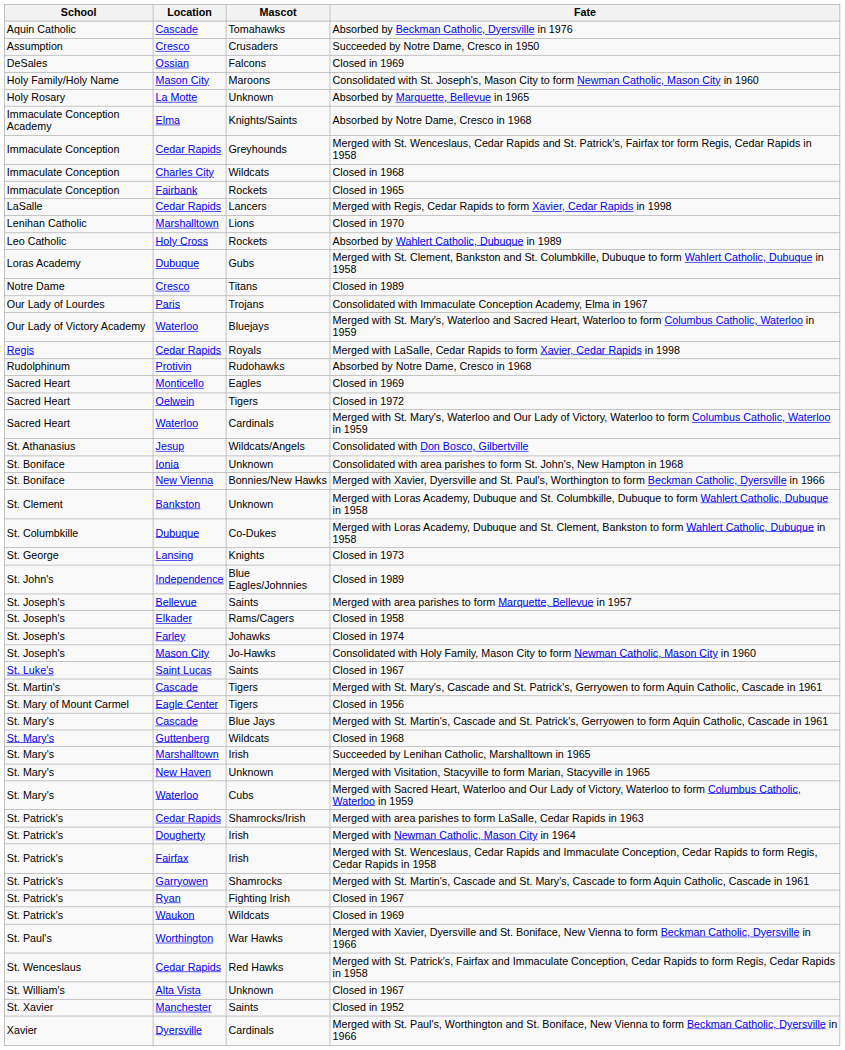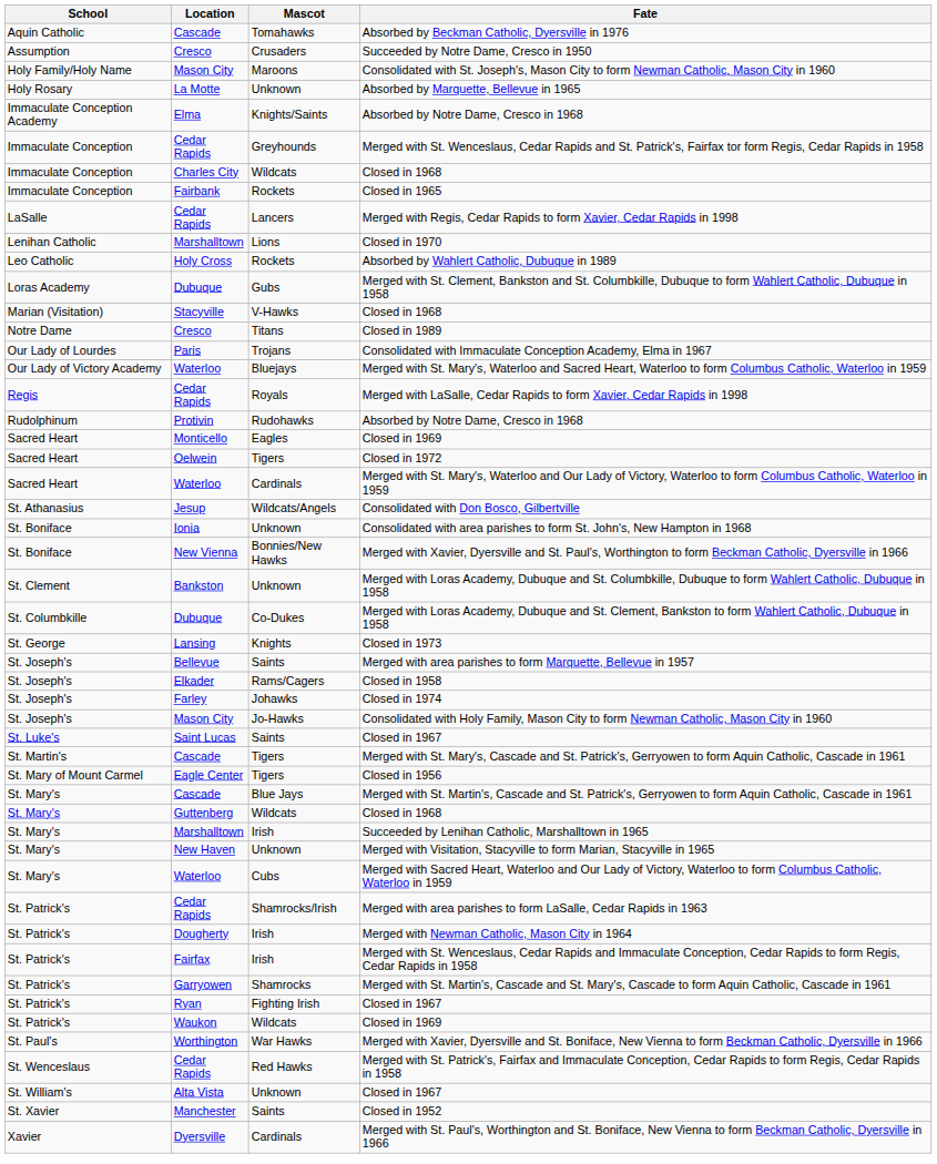 <table class="wikitable" border="1">
 <tr>
 <th>School</th>
 <th>Location</th>
 <th>Mascot</th>
 <th>Fate</th>
 </tr>
 <tr>
 <td>Aquin Catholic</td>
 <td><a href='#'>Cascade</a></td>
 <td>Tomahawks</td>
 <td>Absorbed by <a href='#'>Beckman Catholic, Dyersville</a> in 1976</td>
 </tr>
 <tr>
 <td>Assumption</td>
 <td><a href='#'>Cresco</a></td>
 <td>Crusaders</td>
 <td>Succeeded by Notre Dame, Cresco in 1950</td>
-</tr>
-<tr>
-<td>DeSales</td>
-<td><a href='#'>Ossian</a></td>
-<td>Falcons</td>
-<td>Closed in 1969</td>
 </tr>
 <tr>
 <td>Holy Family/Holy Name</td>
 <td><a href='#'>Mason City</a></td>
 <td>Maroons</td>
 <td>Consolidated with St. Joseph's, Mason City to form <a href='#'>Newman Catholic, Mason City</a> in 1960</td>
 </tr>
 <tr>
 <td>Holy Rosary</td>
 <td><a href='#'>La Motte</a></td>
 <td>Unknown</td>
 <td>Absorbed by <a href='#'>Marquette, Bellevue</a> in 1965</td>
 </tr>
 <tr>
 <td>Immaculate Conception Academy</td>
 <td><a href='#'>Elma</a></td>
 <td>Knights/Saints</td>
 <td>Absorbed by Notre Dame, Cresco in 1968</td>
 </tr>
 <tr>
 <td>Immaculate Conception</td>
 <td><a href='#'>Cedar Rapids</a></td>
 <td>Greyhounds</td>
 <td>Merged with St. Wenceslaus, Cedar Rapids and St. Patrick's, Fairfax tor form Regis, Cedar Rapids in 1958</td>
 </tr>
 <tr>
 <td>Immaculate Conception</td>
 <td><a href='#'>Charles City</a></td>
 <td>Wildcats</td>
 <td>Closed in 1968</td>
 </tr>
 <tr>
 <td>Immaculate Conception</td>
 <td><a href='#'>Fairbank</a></td>
 <td>Rockets</td>
 <td>Closed in 1965</td>
 </tr>
 <tr>
 <td>LaSalle</td>
 <td><a href='#'>Cedar Rapids</a></td>
 <td>Lancers</td>
 <td>Merged with Regis, Cedar Rapids to form <a href='#'>Xavier, Cedar Rapids</a> in 1998</td>
 </tr>
 <tr>
 <td>Lenihan Catholic</td>
 <td><a href='#'>Marshalltown</a></td>
 <td>Lions</td>
 <td>Closed in 1970</td>
 </tr>
 <tr>
 <td>Leo Catholic</td>
 <td><a href='#'>Holy Cross</a></td>
 <td>Rockets</td>
 <td>Absorbed by <a href='#'>Wahlert Catholic, Dubuque</a> in 1989</td>
 </tr>
 <tr>
 <td>Loras Academy</td>
 <td><a href='#'>Dubuque</a></td>
 <td>Gubs</td>
 <td>Merged with St. Clement, Bankston and St. Columbkille, Dubuque to form <a href='#'>Wahlert Catholic, Dubuque</a> in 1958</td>
+</tr>
+<tr>
+<td>Marian (Visitation)</td>
+<td><a href='#'>Stacyville</a></td>
+<td>V-Hawks</td>
+<td>Closed in 1968</td>
 </tr>
 <tr>
 <td>Notre Dame</td>
 <td><a href='#'>Cresco</a></td>
 <td>Titans</td>
 <td>Closed in 1989</td>
 </tr>
 <tr>
 <td>Our Lady of Lourdes</td>
 <td><a href='#'>Paris</a></td>
 <td>Trojans</td>
 <td>Consolidated with Immaculate Conception Academy, Elma in 1967</td>
 </tr>
 <tr>
 <td>Our Lady of Victory Academy</td>
 <td><a href='#'>Waterloo</a></td>
 <td>Bluejays</td>
 <td>Merged with St. Mary's, Waterloo and Sacred Heart, Waterloo to form <a href='#'>Columbus Catholic, Waterloo</a> in 1959</td>
 </tr>
 <tr>
 <td><a href='#'>Regis</a></td>
 <td><a href='#'>Cedar Rapids</a></td>
 <td>Royals</td>
 <td>Merged with LaSalle, Cedar Rapids to form <a href='#'>Xavier, Cedar Rapids</a> in 1998</td>
 </tr>
 <tr>
 <td>Rudolphinum</td>
 <td><a href='#'>Protivin</a></td>
 <td>Rudohawks</td>
 <td>Absorbed by Notre Dame, Cresco in 1968</td>
 </tr>
 <tr>
 <td>Sacred Heart</td>
 <td><a href='#'>Monticello</a></td>
 <td>Eagles</td>
 <td>Closed in 1969</td>
 </tr>
 <tr>
 <td>Sacred Heart</td>
 <td><a href='#'>Oelwein</a></td>
 <td>Tigers</td>
 <td>Closed in 1972</td>
 </tr>
 <tr>
 <td>Sacred Heart</td>
 <td><a href='#'>Waterloo</a></td>
 <td>Cardinals</td>
 <td>Merged with St. Mary's, Waterloo and Our Lady of Victory, Waterloo to form <a href='#'>Columbus Catholic, Waterloo</a> in 1959</td>
 </tr>
 <tr>
 <td>St. Athanasius</td>
 <td><a href='#'>Jesup</a></td>
 <td>Wildcats/Angels</td>
 <td>Consolidated with <a href='#'>Don Bosco, Gilbertville</a></td>
 </tr>
 <tr>
 <td>St. Boniface</td>
 <td><a href='#'>Ionia</a></td>
 <td>Unknown</td>
 <td>Consolidated with area parishes to form St. John's, New Hampton in 1968</td>
 </tr>
 <tr>
 <td>St. Boniface</td>
 <td><a href='#'>New Vienna</a></td>
 <td>Bonnies/New Hawks</td>
 <td>Merged with Xavier, Dyersville and St. Paul's, Worthington to form <a href='#'>Beckman Catholic, Dyersville</a> in 1966</td>
 </tr>
 <tr>
 <td>St. Clement</td>
 <td><a href='#'>Bankston</a></td>
 <td>Unknown</td>
 <td>Merged with Loras Academy, Dubuque and St. Columbkille, Dubuque to form <a href='#'>Wahlert Catholic, Dubuque</a> in 1958</td>
 </tr>
 <tr>
 <td>St. Columbkille</td>
 <td><a href='#'>Dubuque</a></td>
 <td>Co-Dukes</td>
 <td>Merged with Loras Academy, Dubuque and St. Clement, Bankston to form <a href='#'>Wahlert Catholic, Dubuque</a> in 1958</td>
 </tr>
 <tr>
 <td>St. George</td>
 <td><a href='#'>Lansing</a></td>
 <td>Knights</td>
 <td>Closed in 1973</td>
-</tr>
-<tr>
-<td>St. John's</td>
-<td><a href='#'>Independence</a></td>
-<td>Blue Eagles/Johnnies</td>
-<td>Closed in 1989</td>
 </tr>
 <tr>
 <td>St. Joseph's</td>
 <td><a href='#'>Bellevue</a></td>
 <td>Saints</td>
 <td>Merged with area parishes to form <a href='#'>Marquette, Bellevue</a> in 1957</td>
 </tr>
 <tr>
 <td>St. Joseph's</td>
 <td><a href='#'>Elkader</a></td>
 <td>Rams/Cagers</td>
 <td>Closed in 1958</td>
 </tr>
 <tr>
 <td>St. Joseph's</td>
 <td><a href='#'>Farley</a></td>
 <td>Johawks</td>
 <td>Closed in 1974</td>
 </tr>
 <tr>
 <td>St. Joseph's</td>
 <td><a href='#'>Mason City</a></td>
 <td>Jo-Hawks</td>
 <td>Consolidated with Holy Family, Mason City to form <a href='#'>Newman Catholic, Mason City</a> in 1960</td>
 </tr>
 <tr>
 <td><a href='#'>St. Luke's</a></td>
 <td><a href='#'>Saint Lucas</a></td>
 <td>Saints</td>
 <td>Closed in 1967</td>
 </tr>
 <tr>
 <td>St. Martin's</td>
 <td><a href='#'>Cascade</a></td>
 <td>Tigers</td>
 <td>Merged with St. Mary's, Cascade and St. Patrick's, Gerryowen to form Aquin Catholic, Cascade in 1961</td>
 </tr>
 <tr>
 <td>St. Mary of Mount Carmel</td>
 <td><a href='#'>Eagle Center</a></td>
 <td>Tigers</td>
 <td>Closed in 1956</td>
 </tr>
 <tr>
 <td>St. Mary's</td>
 <td><a href='#'>Cascade</a></td>
 <td>Blue Jays</td>
 <td>Merged with St. Martin's, Cascade and St. Patrick's, Gerryowen to form Aquin Catholic, Cascade in 1961</td>
 </tr>
 <tr>
 <td><a href='#'>St. Mary's</a></td>
 <td><a href='#'>Guttenberg</a></td>
 <td>Wildcats</td>
 <td>Closed in 1968</td>
 </tr>
 <tr>
 <td>St. Mary's</td>
 <td><a href='#'>Marshalltown</a></td>
 <td>Irish</td>
 <td>Succeeded by Lenihan Catholic, Marshalltown in 1965</td>
 </tr>
 <tr>
 <td>St. Mary's</td>
 <td><a href='#'>New Haven</a></td>
 <td>Unknown</td>
 <td>Merged with Visitation, Stacyville to form Marian, Stacyville in 1965</td>
 </tr>
 <tr>
 <td>St. Mary's</td>
 <td><a href='#'>Waterloo</a></td>
 <td>Cubs</td>
 <td>Merged with Sacred Heart, Waterloo and Our Lady of Victory, Waterloo to form <a href='#'>Columbus Catholic, Waterloo</a> in 1959</td>
 </tr>
 <tr>
 <td>St. Patrick's</td>
 <td><a href='#'>Cedar Rapids</a></td>
 <td>Shamrocks/Irish</td>
 <td>Merged with area parishes to form LaSalle, Cedar Rapids in 1963</td>
 </tr>
 <tr>
 <td>St. Patrick's</td>
 <td><a href='#'>Dougherty</a></td>
 <td>Irish</td>
 <td>Merged with <a href='#'>Newman Catholic, Mason City</a> in 1964</td>
 </tr>
 <tr>
 <td>St. Patrick's</td>
 <td><a href='#'>Fairfax</a></td>
 <td>Irish</td>
 <td>Merged with St. Wenceslaus, Cedar Rapids and Immaculate Conception, Cedar Rapids to form Regis, Cedar Rapids in 1958</td>
 </tr>
 <tr>
 <td>St. Patrick's</td>
 <td><a href='#'>Garryowen</a></td>
 <td>Shamrocks</td>
 <td>Merged with St. Martin's, Cascade and St. Mary's, Cascade to form Aquin Catholic, Cascade in 1961</td>
 </tr>
 <tr>
 <td>St. Patrick's</td>
 <td><a href='#'>Ryan</a></td>
 <td>Fighting Irish</td>
 <td>Closed in 1967</td>
 </tr>
 <tr>
 <td>St. Patrick's</td>
 <td><a href='#'>Waukon</a></td>
 <td>Wildcats</td>
 <td>Closed in 1969</td>
 </tr>
 <tr>
 <td>St. Paul's</td>
 <td><a href='#'>Worthington</a></td>
 <td>War Hawks</td>
 <td>Merged with Xavier, Dyersville and St. Boniface, New Vienna to form <a href='#'>Beckman Catholic, Dyersville</a> in 1966</td>
 </tr>
 <tr>
 <td>St. Wenceslaus</td>
 <td><a href='#'>Cedar Rapids</a></td>
 <td>Red Hawks</td>
 <td>Merged with St. Patrick's, Fairfax and Immaculate Conception, Cedar Rapids to form Regis, Cedar Rapids in 1958</td>
 </tr>
 <tr>
 <td>St. William's</td>
 <td><a href='#'>Alta Vista</a></td>
 <td>Unknown</td>
 <td>Closed in 1967</td>
 </tr>
 <tr>
 <td>St. Xavier</td>
 <td><a href='#'>Manchester</a></td>
 <td>Saints</td>
 <td>Closed in 1952</td>
 </tr>
 <tr>
 <td>Xavier</td>
 <td><a href='#'>Dyersville</a></td>
 <td>Cardinals</td>
 <td>Merged with St. Paul's, Worthington and St. Boniface, New Vienna to form <a href='#'>Beckman Catholic, Dyersville</a> in 1966</td>
 </tr>
 </table>
